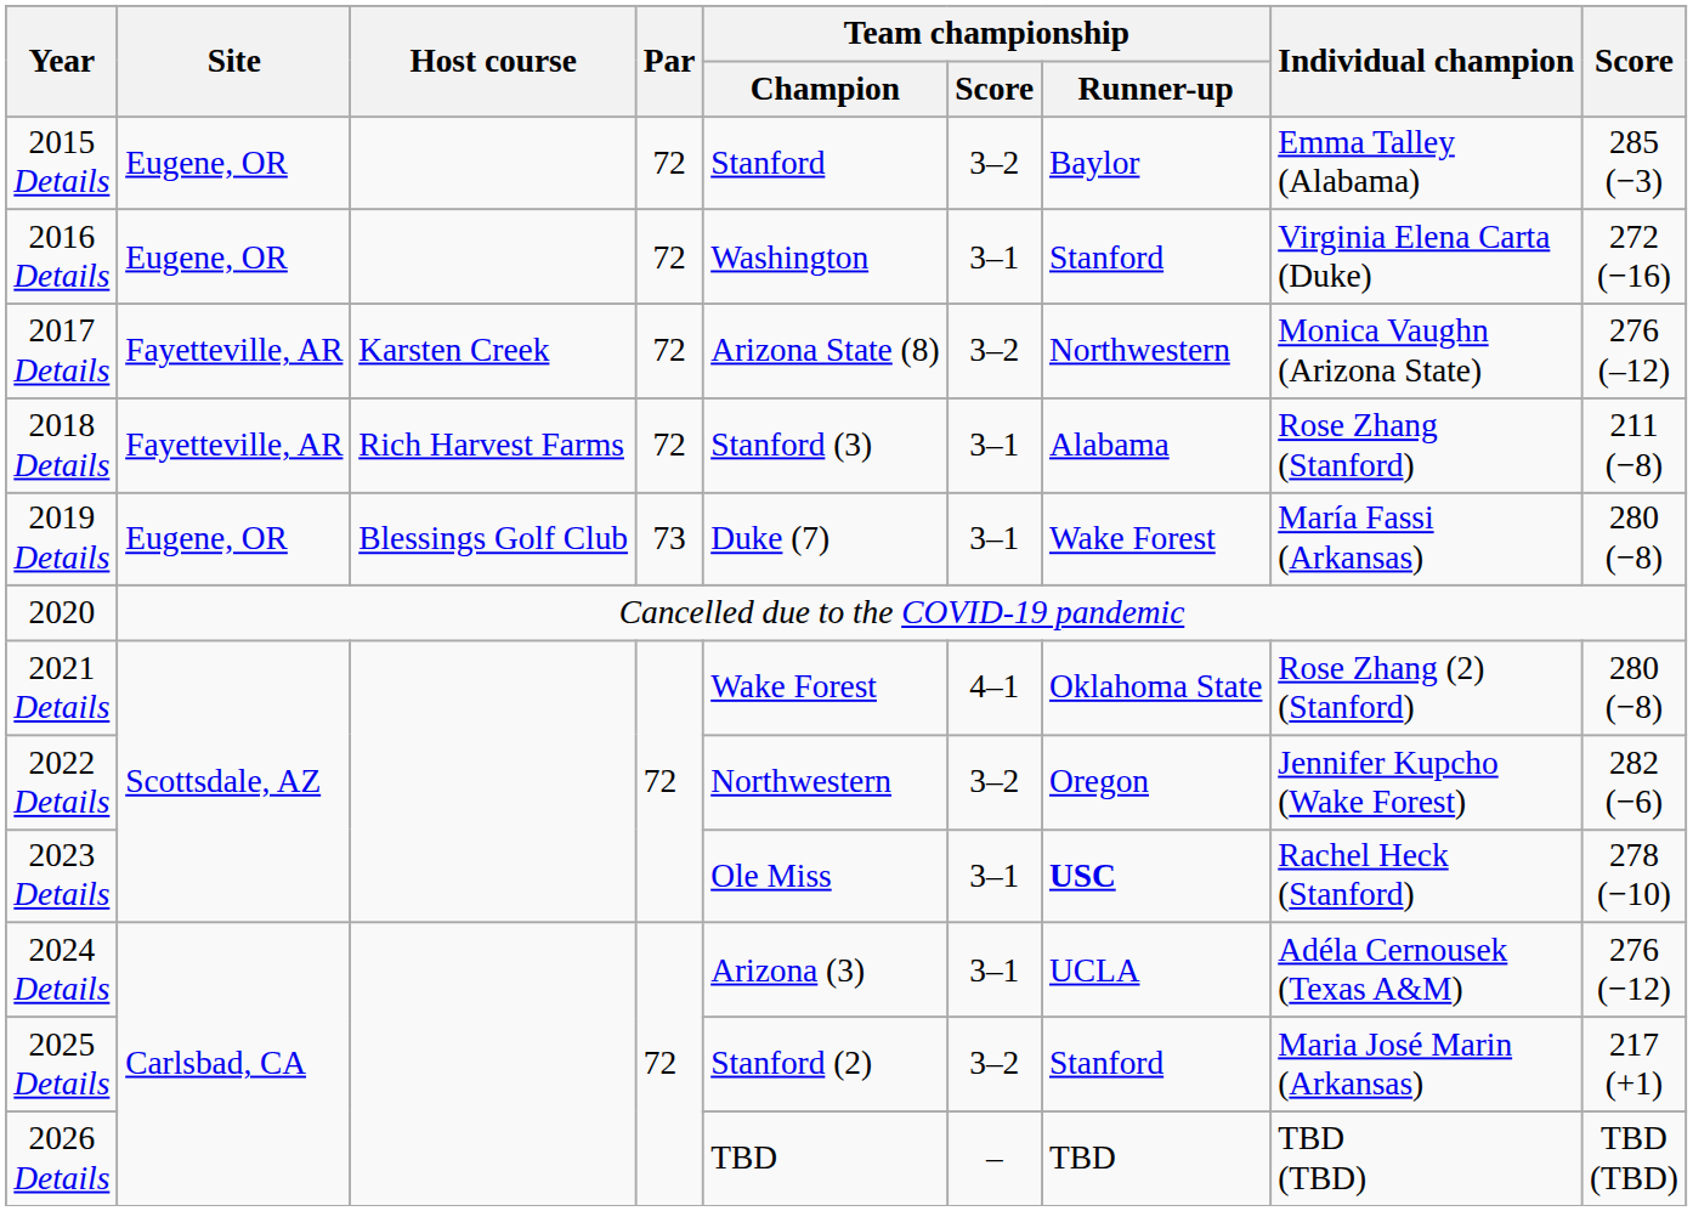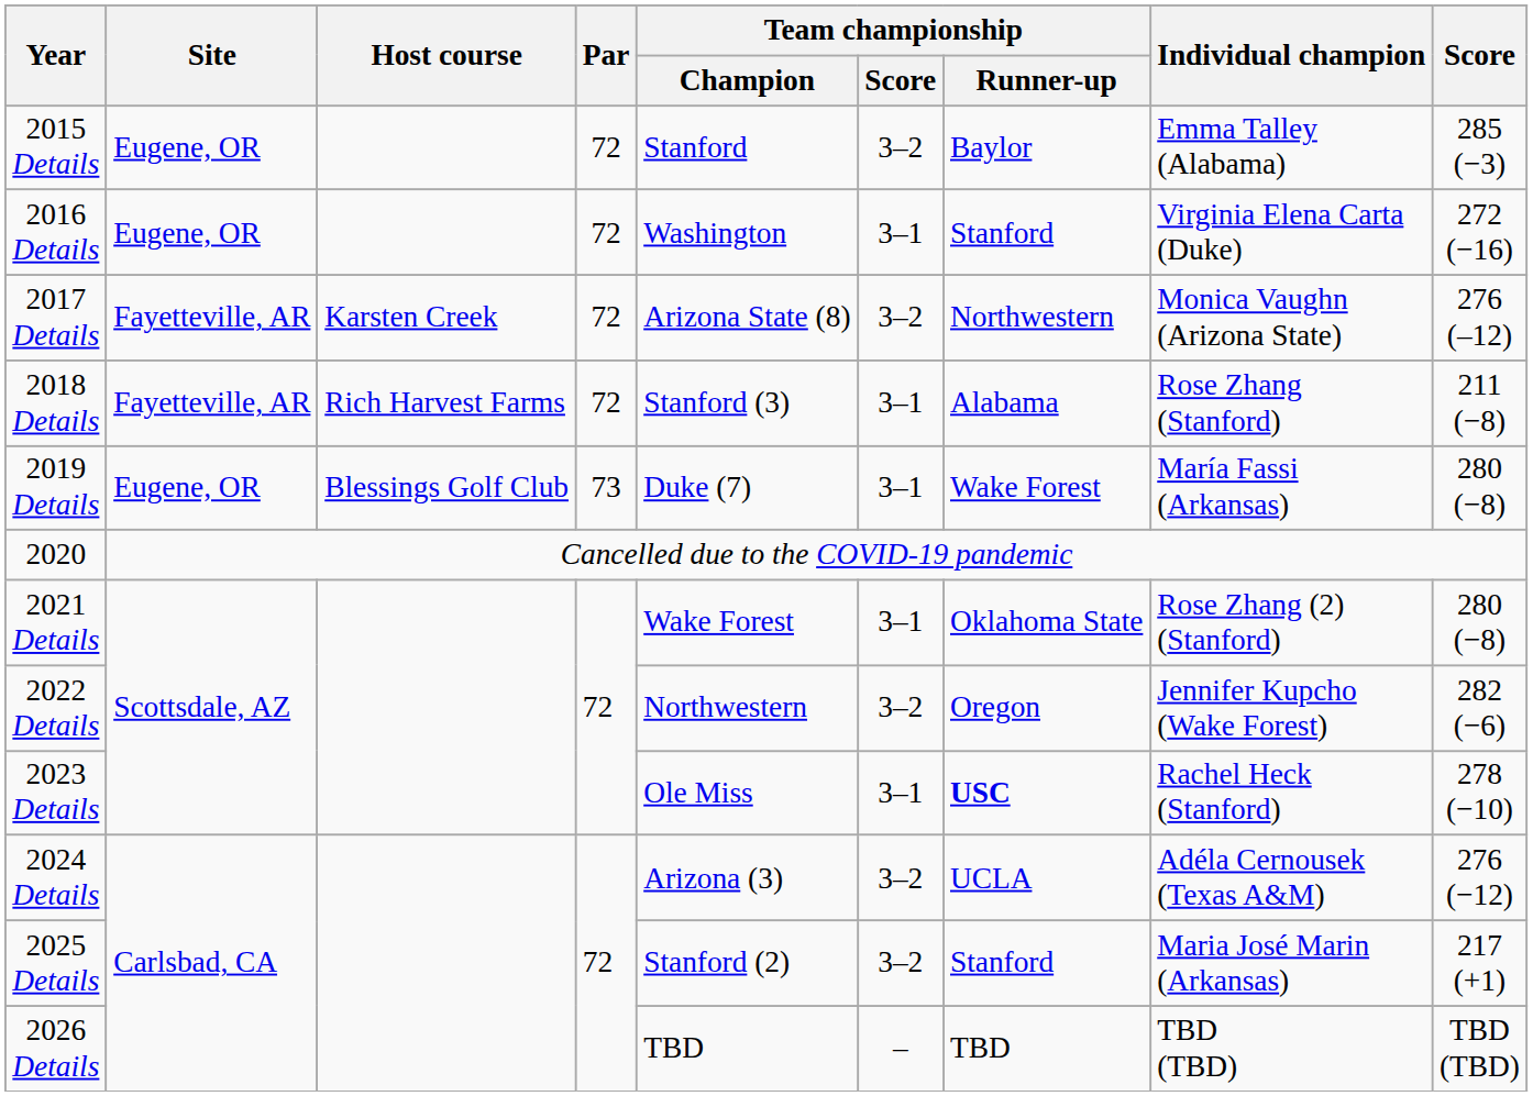 <table class="wikitable" style="font-size:90%; ">
 <tr>
 <th rowspan="2">Year</th>
 <th rowspan="2">Site</th>
 <th rowspan="2">Host course</th>
 <th rowspan="2">Par</th>
 <th colspan=3>Team championship</th>
 <th rowspan="2">Individual champion</th>
 <th rowspan="2">Score</th>
 </tr>
 <tr>
 <th>Champion</th>
 <th>Score</th>
 <th>Runner-up</th>
 </tr>
 <tr>
 <td align=center>2015<br> <em><a href='#'>Details</a></em></td>
 <td><a href='#'>Eugene, OR</a></td>
 <td></td>
 <td align=center>72<br></td>
 <td><a href='#'>Stanford</a></td>
 <td align=center>3–2</td>
 <td><a href='#'>Baylor</a></td>
 <td><a href='#'>Emma Talley</a><br>(Alabama)</td>
 <td align=center>285<br>(−3)</td>
 </tr>
 <tr>
 <td align=center>2016<br><em><a href='#'>Details</a></em></td>
 <td><a href='#'>Eugene, OR</a></td>
 <td></td>
 <td align=center>72</td>
 <td><a href='#'>Washington</a></td>
 <td align=center>3–1</td>
 <td><a href='#'>Stanford</a></td>
 <td><a href='#'>Virginia Elena Carta</a><br>(Duke)</td>
 <td align=center>272<br>(−16)</td>
 </tr>
 <tr>
 <td align=center>2017<br><em><a href='#'>Details</a></em></td>
 <td><a href='#'>Fayetteville, AR</a></td>
 <td><a href='#'>Karsten Creek</a></td>
 <td align=center>72</td>
 <td><a href='#'>Arizona State</a> (8)</td>
 <td align=center>3–2</td>
 <td><a href='#'>Northwestern</a></td>
 <td><a href='#'>Monica Vaughn</a><br>(Arizona State)</td>
 <td align=center>276<br>(–12)</td>
 </tr>
 <tr>
 <td align=center>2018<br><em><a href='#'>Details</a></em></td>
 <td><a href='#'>Fayetteville, AR</a></td>
 <td><a href='#'>Rich Harvest Farms</a></td>
 <td align=center>72</td>
 <td><a href='#'>Stanford</a> (3)</td>
 <td align=center>3–1</td>
 <td><a href='#'>Alabama</a></td>
 <td><a href='#'>Rose Zhang</a><br>(<a href='#'>Stanford</a>)</td>
 <td align=center>211<br>(−8)</td>
 </tr>
 <tr>
 <td align=center>2019<br><em><a href='#'>Details</a></em></td>
 <td><a href='#'>Eugene, OR</a></td>
 <td><a href='#'>Blessings Golf Club</a></td>
 <td align=center>73</td>
 <td><a href='#'>Duke</a> (7)</td>
 <td align=center>3–1</td>
 <td><a href='#'>Wake Forest</a></td>
 <td><a href='#'>María Fassi</a><br>(<a href='#'>Arkansas</a>)</td>
 <td align=center>280<br>(−8)</td>
 </tr>
 <tr>
 <td align=center>2020</td>
 <td colspan=8 align=center><em>Cancelled due to the <a href='#'>COVID-19 pandemic</a></em></td>
 </tr>
 <tr>
 <td align=center>2021<br><em><a href='#'>Details</a></em></td>
 <td rowspan=3><a href='#'>Scottsdale, AZ</a></td>
 <td rowspan=3></td>
 <td rowspan=3>72</td>
 <td><a href='#'>Wake Forest</a></td>
-<td align=center>4–1</td>
+<td align=center>3–1</td>
 <td><a href='#'>Oklahoma State</a></td>
 <td><a href='#'>Rose Zhang</a> (2)<br>(<a href='#'>Stanford</a>)</td>
 <td align=center>280<br>(−8)</td>
 </tr>
 <tr>
 <td align=center>2022<br><em><a href='#'>Details</a></em></td>
 <td><a href='#'>Northwestern</a></td>
 <td align=center>3–2</td>
 <td><a href='#'>Oregon</a></td>
 <td><a href='#'>Jennifer Kupcho</a><br>(<a href='#'>Wake Forest</a>)</td>
 <td align=center>282<br>(−6)</td>
 </tr>
 <tr>
 <td align=center>2023<br><em><a href='#'>Details</a></em></td>
 <td><a href='#'>Ole Miss</a></td>
 <td align=center>3–1</td>
 <td><strong><a href='#'>USC</a></strong></td>
 <td><a href='#'>Rachel Heck</a><br>(<a href='#'>Stanford</a>)</td>
 <td align=center>278<br>(−10)</td>
 </tr>
 <tr>
 <td align=center>2024<br><em><a href='#'>Details</a></em></td>
 <td rowspan=3><a href='#'>Carlsbad, CA</a></td>
 <td rowspan=3></td>
 <td rowspan=3>72</td>
 <td><a href='#'>Arizona</a> (3)</td>
-<td align=center>3–1</td>
+<td align=center>3–2</td>
 <td><a href='#'>UCLA</a></td>
 <td><a href='#'>Adéla Cernousek</a> <br>(<a href='#'>Texas A&M</a>)</td>
 <td align=center>276<br>(−12)</td>
 </tr>
 <tr>
 <td align=center>2025<br><em><a href='#'>Details</a></em></td>
 <td><a href='#'>Stanford</a> (2)</td>
 <td align=center>3–2</td>
 <td><a href='#'>Stanford</a></td>
 <td><a href='#'>Maria José Marin</a> <br>(<a href='#'>Arkansas</a>)</td>
 <td align=center>217<br>(+1)</td>
 </tr>
 <tr>
 <td align=center>2026<br><em><a href='#'>Details</a></em></td>
 <td>TBD</td>
 <td align=center>–</td>
 <td>TBD</td>
 <td>TBD <br>(TBD)</td>
 <td align=center>TBD<br>(TBD)</td>
 </tr>
 </table>
